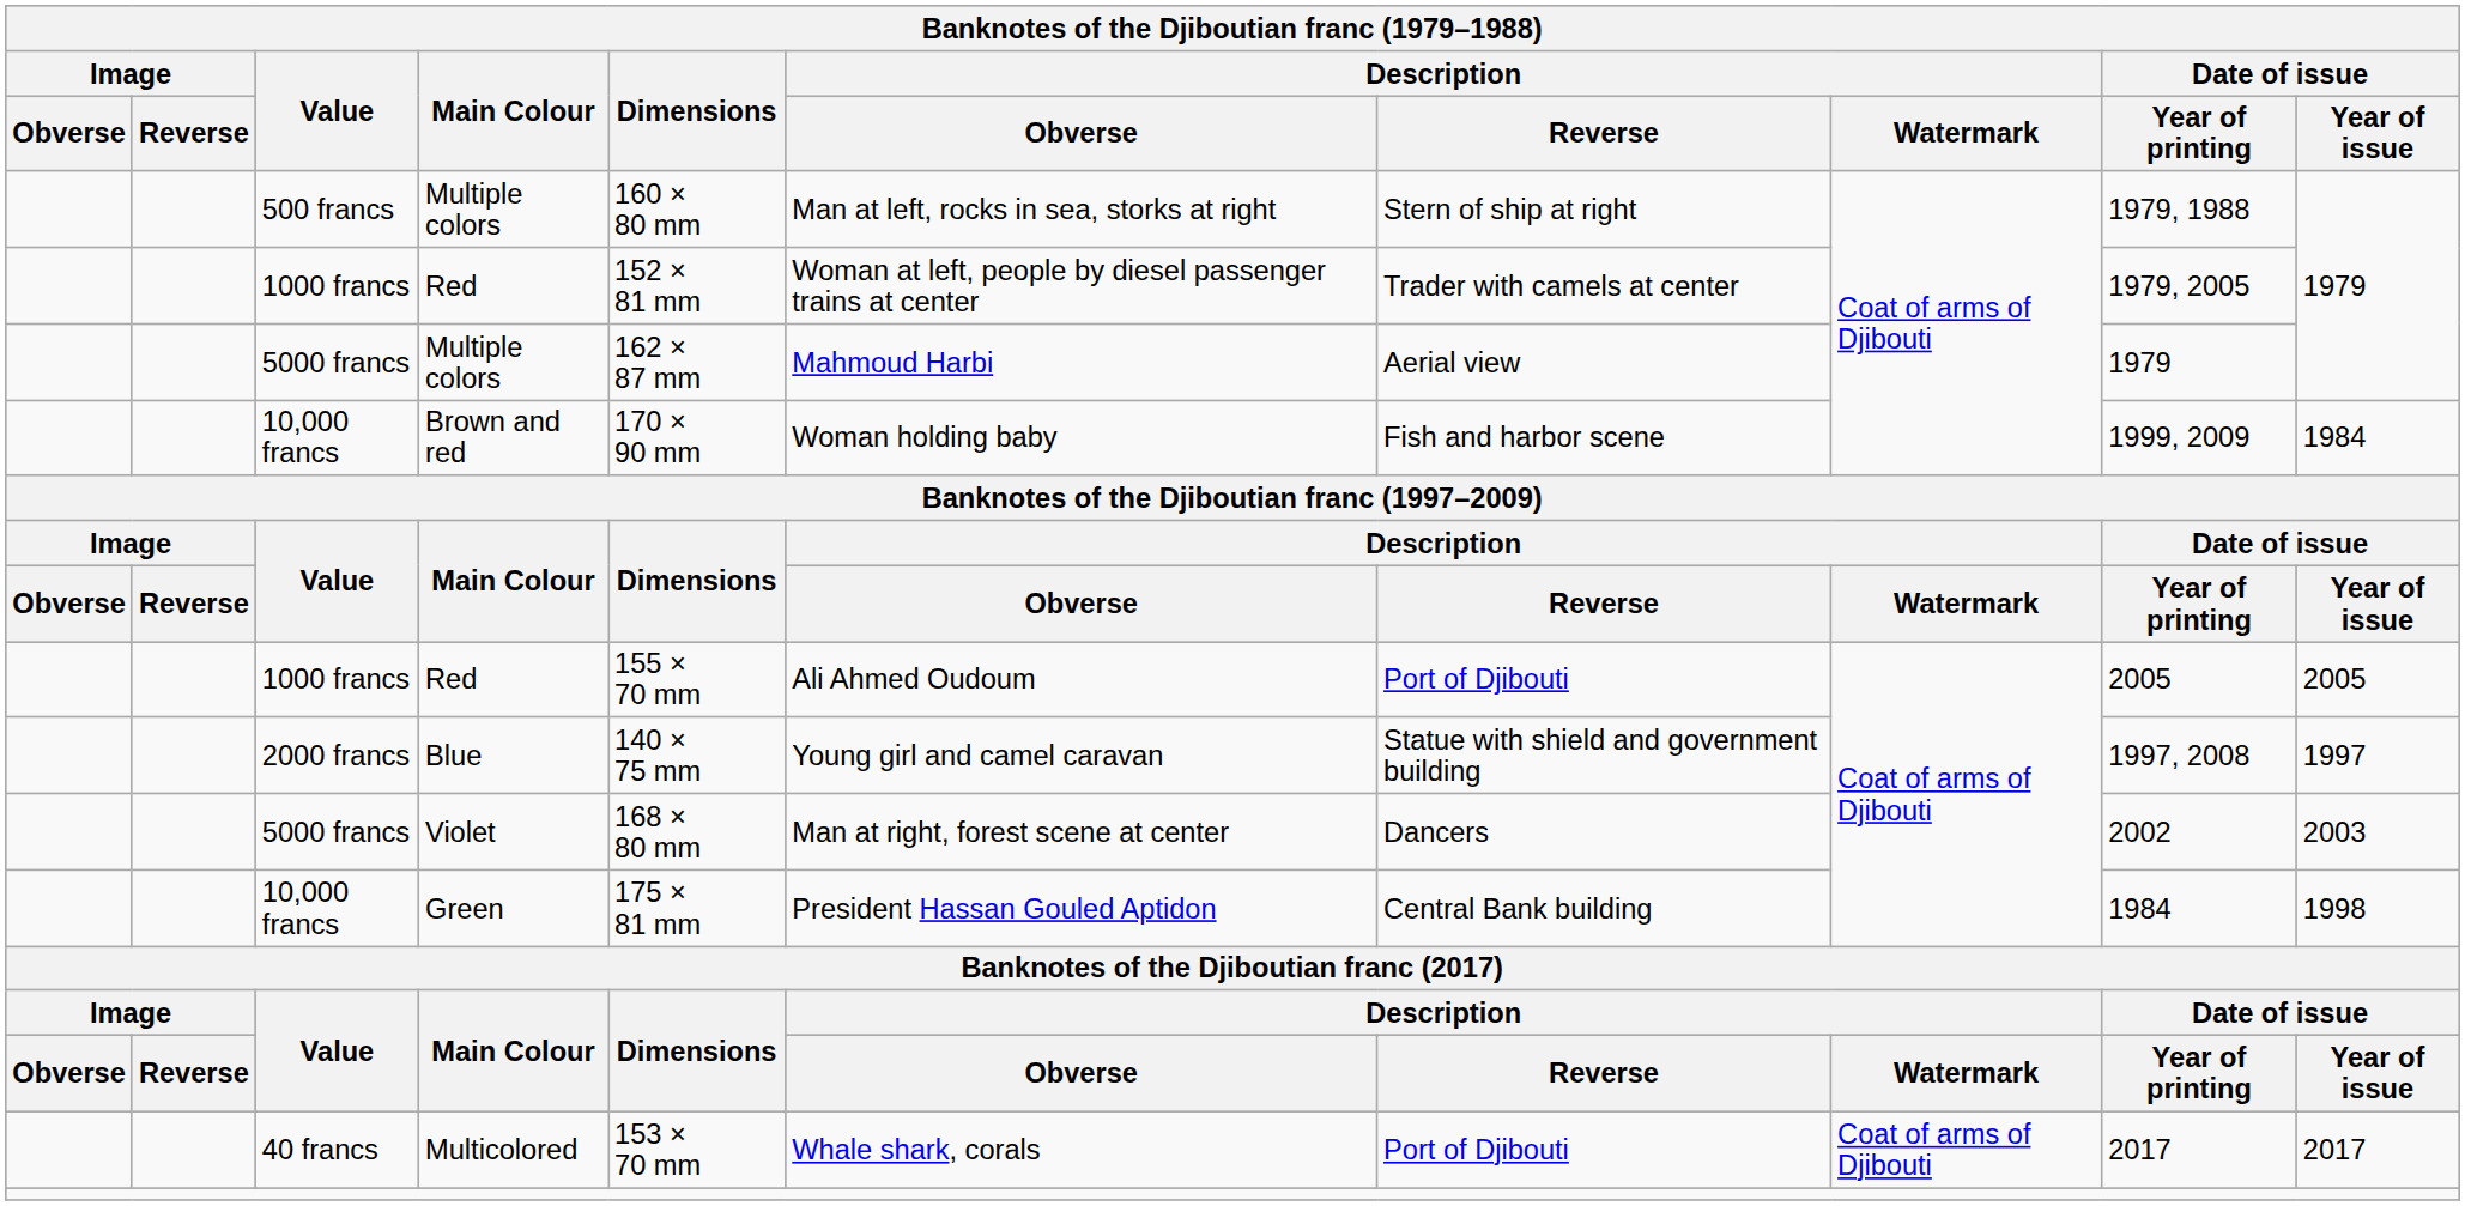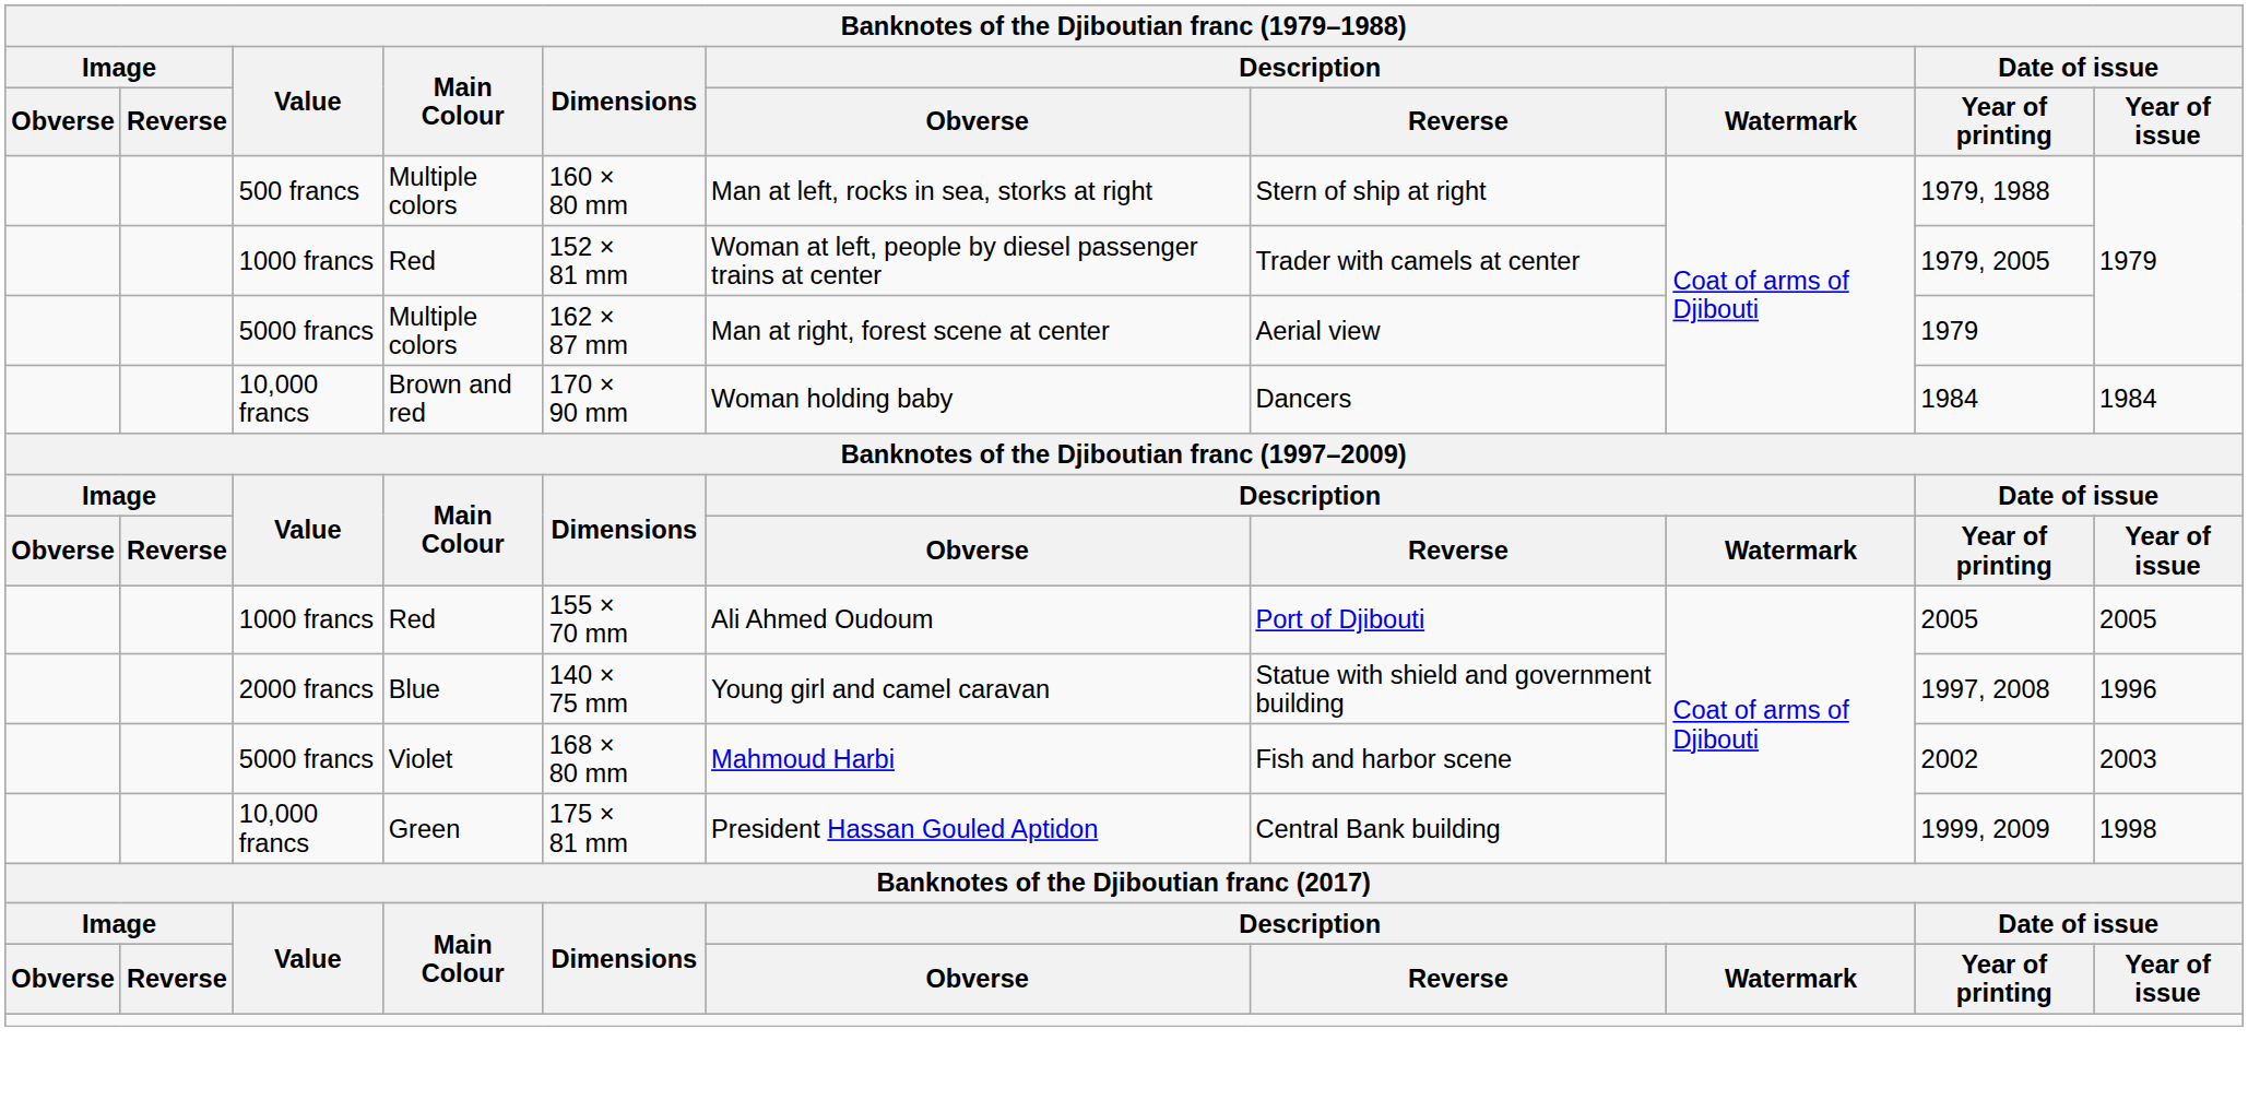 <table class="wikitable" style="font-size: 90%">
 <tr>
 <th colspan="10">Banknotes of the Djiboutian franc (1979–1988)</th>
 </tr>
 <tr>
 <th colspan="2">Image</th>
 <th rowspan="2">Value</th>
 <th rowspan="2">Main Colour</th>
 <th rowspan="2">Dimensions</th>
 <th colspan="3">Description</th>
 <th colspan="2">Date of issue</th>
 </tr>
 <tr>
 <th>Obverse</th>
 <th>Reverse</th>
 <th>Obverse</th>
 <th>Reverse</th>
 <th>Watermark</th>
 <th>Year of printing</th>
 <th>Year of issue</th>
 </tr>
 <tr>
 <td></td>
 <td></td>
 <td>500 francs</td>
 <td>Multiple colors</td>
 <td>160 × 80 mm</td>
 <td>Man at left, rocks in sea, storks at right</td>
 <td>Stern of ship at right</td>
 <td rowspan="4"><a href='#'>Coat of arms of Djibouti</a></td>
 <td>1979, 1988</td>
 <td rowspan="3">1979</td>
 </tr>
 <tr>
 <td></td>
 <td></td>
 <td>1000 francs</td>
 <td>Red</td>
 <td>152 × 81 mm</td>
 <td>Woman at left, people by diesel passenger trains at center</td>
 <td>Trader with camels at center</td>
 <td>1979, 2005</td>
 </tr>
 <tr>
 <td></td>
 <td></td>
 <td>5000 francs</td>
 <td>Multiple colors</td>
 <td>162 × 87 mm</td>
-<td><a href='#'>Mahmoud Harbi</a></td>
+<td>Man at right, forest scene at center</td>
 <td>Aerial view</td>
 <td>1979</td>
 </tr>
 <tr>
 <td></td>
 <td></td>
 <td>10,000 francs</td>
 <td>Brown and red</td>
 <td>170 × 90 mm</td>
 <td>Woman holding baby</td>
-<td>Fish and harbor scene</td>
-<td>1999, 2009</td>
+<td>Dancers</td>
+<td>1984</td>
 <td>1984</td>
 </tr>
 <tr>
 <th colspan="10">Banknotes of the Djiboutian franc (1997–2009)</th>
 </tr>
 <tr>
 <th colspan="2">Image</th>
 <th rowspan="2">Value</th>
 <th rowspan="2">Main Colour</th>
 <th rowspan="2">Dimensions</th>
 <th colspan="3">Description</th>
 <th colspan="2">Date of issue</th>
 </tr>
 <tr>
 <th>Obverse</th>
 <th>Reverse</th>
 <th>Obverse</th>
 <th>Reverse</th>
 <th>Watermark</th>
 <th>Year of printing</th>
 <th>Year of issue</th>
 </tr>
 <tr>
 <td></td>
 <td></td>
 <td>1000 francs</td>
 <td>Red</td>
 <td>155 × 70 mm</td>
 <td>Ali Ahmed Oudoum</td>
 <td><a href='#'>Port of Djibouti</a></td>
 <td rowspan="4"><a href='#'>Coat of arms of Djibouti</a></td>
 <td>2005</td>
 <td>2005</td>
 </tr>
 <tr>
 <td></td>
 <td></td>
 <td>2000 francs</td>
 <td>Blue</td>
 <td>140 × 75 mm</td>
 <td>Young girl and camel caravan</td>
 <td>Statue with shield and government building</td>
 <td>1997, 2008</td>
-<td>1997</td>
+<td>1996</td>
 </tr>
 <tr>
 <td></td>
 <td></td>
 <td>5000 francs</td>
 <td>Violet</td>
 <td>168 × 80 mm</td>
-<td>Man at right, forest scene at center</td>
-<td>Dancers</td>
+<td><a href='#'>Mahmoud Harbi</a></td>
+<td>Fish and harbor scene</td>
 <td>2002</td>
 <td>2003</td>
 </tr>
 <tr>
 <td></td>
 <td></td>
 <td>10,000 francs</td>
 <td>Green</td>
 <td>175 × 81 mm</td>
 <td>President <a href='#'>Hassan Gouled Aptidon</a></td>
 <td>Central Bank building</td>
-<td>1984</td>
+<td>1999, 2009</td>
 <td>1998</td>
 </tr>
 <tr>
 <th colspan="10">Banknotes of the Djiboutian franc (2017)</th>
 </tr>
 <tr>
 <th colspan="2">Image</th>
 <th rowspan="2">Value</th>
 <th rowspan="2">Main Colour</th>
 <th rowspan="2">Dimensions</th>
 <th colspan="3">Description</th>
 <th colspan="2">Date of issue</th>
 </tr>
 <tr>
 <th>Obverse</th>
 <th>Reverse</th>
 <th>Obverse</th>
 <th>Reverse</th>
 <th>Watermark</th>
 <th>Year of printing</th>
 <th>Year of issue</th>
 </tr>
 <tr>
-<td></td>
-<td></td>
-<td>40 francs</td>
-<td>Multicolored</td>
-<td>153 × 70 mm</td>
-<td><a href='#'>Whale shark</a>, corals</td>
-<td><a href='#'>Port of Djibouti</a></td>
-<td><a href='#'>Coat of arms of Djibouti</a></td>
-<td>2017</td>
-<td>2017</td>
-</tr>
-<tr>
 <td colspan="10"></td>
 </tr>
 </table>
